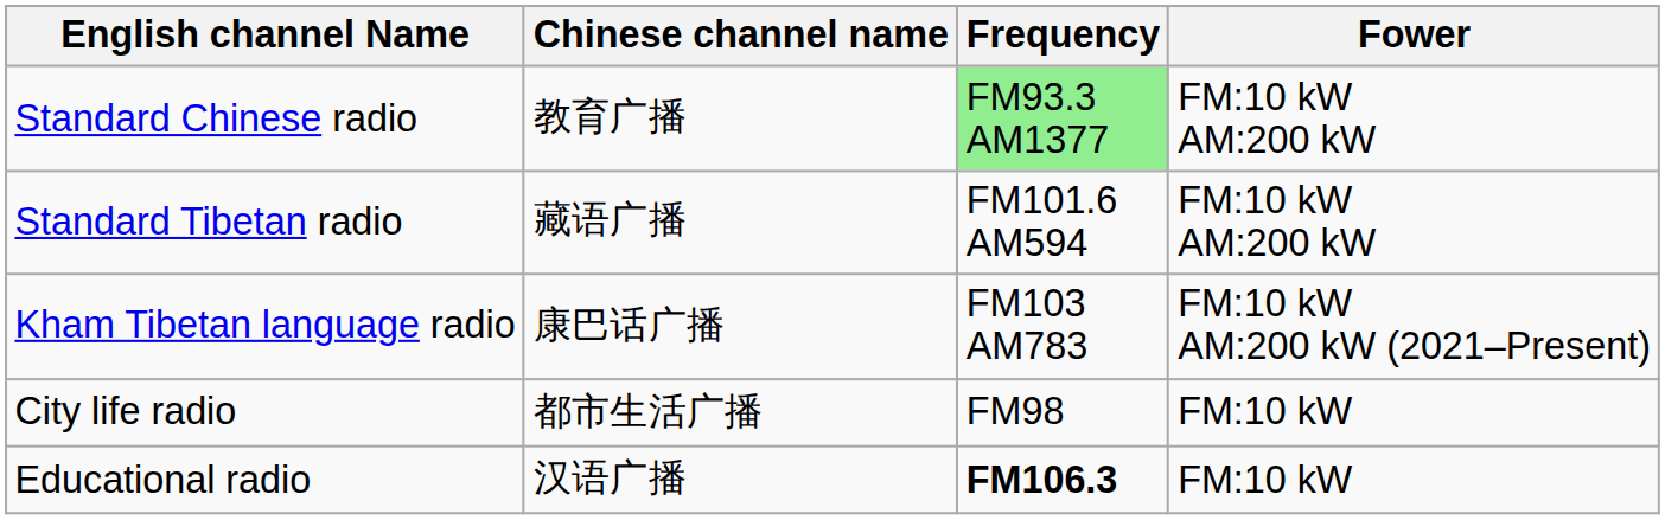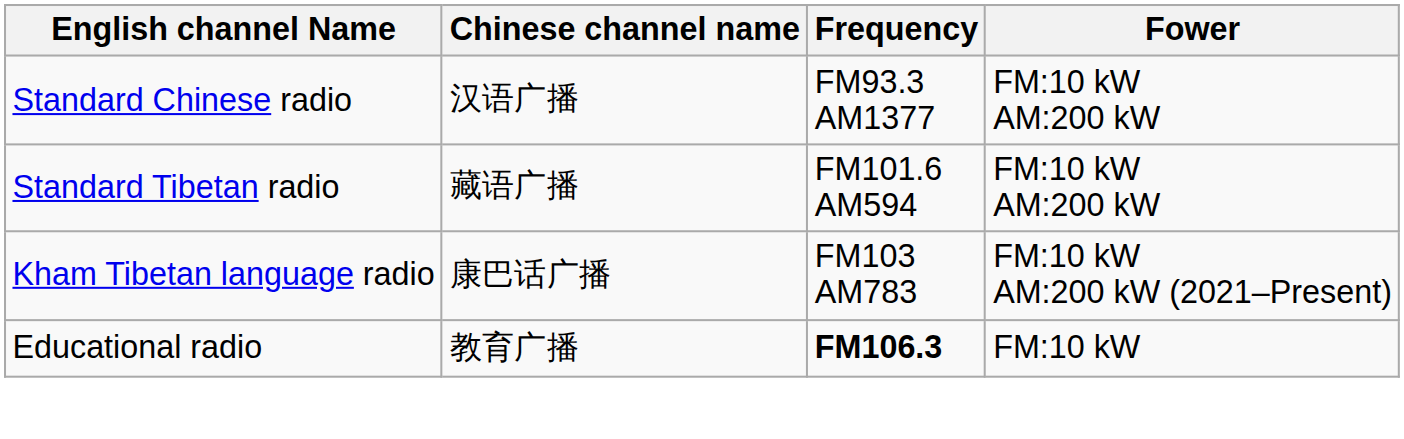 <table class="wikitable">
 <tr>
 <th>English channel Name</th>
 <th>Chinese channel name</th>
 <th>Frequency</th>
 <th>Fower</th>
 </tr>
 <tr>
 <td><a href='#'>Standard Chinese</a> radio</td>
-<td>教育广播</td>
-<td style="background: lightgreen;">FM93.3<br>AM1377</td>
+<td>汉语广播</td>
+<td>FM93.3<br>AM1377</td>
 <td>FM:10 kW<br>AM:200 kW</td>
 </tr>
 <tr>
 <td><a href='#'>Standard Tibetan</a> radio</td>
 <td>藏语广播</td>
 <td>FM101.6<br>AM594</td>
 <td>FM:10 kW<br>AM:200 kW</td>
 </tr>
 <tr>
 <td><a href='#'>Kham Tibetan language</a> radio</td>
 <td>康巴话广播</td>
 <td>FM103<br>AM783</td>
 <td>FM:10 kW<br>AM:200 kW (2021–Present)</td>
 </tr>
 <tr>
-<td>City life radio</td>
-<td>都市生活广播</td>
-<td>FM98</td>
-<td>FM:10 kW</td>
-</tr>
-<tr>
 <td>Educational radio</td>
-<td>汉语广播</td>
+<td>教育广播</td>
 <td><strong>FM106.3</strong></td>
 <td>FM:10 kW</td>
 </tr>
 </table>
